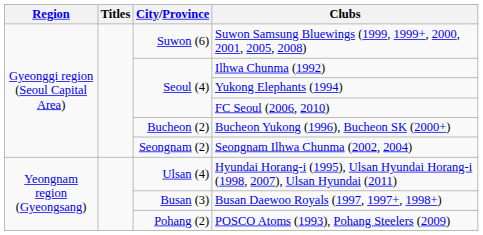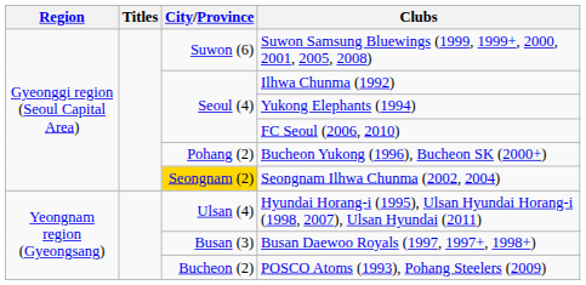 <table class="wikitable">
 <tr>
 <th><a href='#'>Region</a></th>
 <th>Titles</th>
 <th><a href='#'>City</a>/<a href='#'>Province</a></th>
 <th>Clubs</th>
 </tr>
 <tr>
 <td align="center" rowspan="6"><a href='#'>Gyeonggi region</a><br> (<a href='#'>Seoul Capital Area</a>)</td>
 <td rowspan="6"></td>
 <td align="right"><a href='#'>Suwon</a> (6)</td>
 <td><a href='#'>Suwon Samsung Bluewings</a> (<a href='#'>1999</a>, <a href='#'>1999+</a>, <a href='#'>2000</a>, <a href='#'>2001</a>, <a href='#'>2005</a>, <a href='#'>2008</a>)</td>
 </tr>
 <tr>
 <td align="right" rowspan="3"><a href='#'>Seoul</a> (4)</td>
 <td><a href='#'>Ilhwa Chunma</a> (<a href='#'>1992</a>)</td>
 </tr>
 <tr>
 <td><a href='#'>Yukong Elephants</a> (<a href='#'>1994</a>)</td>
 </tr>
 <tr>
 <td><a href='#'>FC Seoul</a> (<a href='#'>2006</a>, <a href='#'>2010</a>)</td>
 </tr>
 <tr>
-<td align="right"><a href='#'>Bucheon</a> (2)</td>
+<td align="right"><a href='#'>Pohang</a> (2)</td>
 <td><a href='#'>Bucheon Yukong</a> (<a href='#'>1996</a>), <a href='#'>Bucheon SK</a> (<a href='#'>2000+</a>)</td>
 </tr>
 <tr>
-<td align="right"><a href='#'>Seongnam</a> (2)</td>
+<td align="right" style="background: gold;"><a href='#'>Seongnam</a> (2)</td>
 <td><a href='#'>Seongnam Ilhwa Chunma</a> (<a href='#'>2002</a>, <a href='#'>2004</a>)</td>
 </tr>
 <tr>
 <td align="center" rowspan="3"><a href='#'>Yeongnam region</a><br>(<a href='#'>Gyeongsang</a>)</td>
 <td rowspan="3"></td>
 <td align="right"><a href='#'>Ulsan</a> (4)</td>
 <td><a href='#'>Hyundai Horang-i</a> (<a href='#'>1995</a>), <a href='#'>Ulsan Hyundai Horang-i</a> (<a href='#'>1998</a>, <a href='#'>2007</a>), <a href='#'>Ulsan Hyundai</a> (<a href='#'>2011</a>)</td>
 </tr>
 <tr>
 <td align="right"><a href='#'>Busan</a> (3)</td>
 <td><a href='#'>Busan Daewoo Royals</a> (<a href='#'>1997</a>, <a href='#'>1997+</a>, <a href='#'>1998+</a>)</td>
 </tr>
 <tr>
-<td align="right"><a href='#'>Pohang</a> (2)</td>
+<td align="right"><a href='#'>Bucheon</a> (2)</td>
 <td><a href='#'>POSCO Atoms</a> (<a href='#'>1993</a>), <a href='#'>Pohang Steelers</a> (<a href='#'>2009</a>)</td>
 </tr>
 </table>
